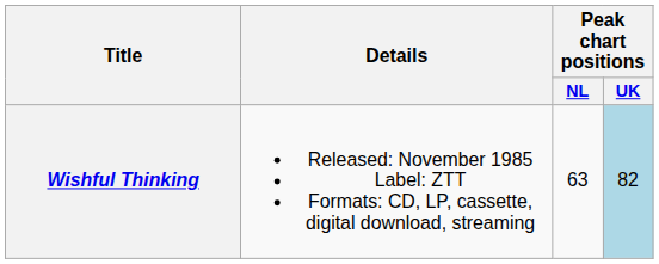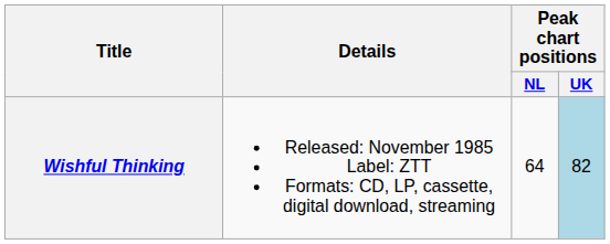 <table class="wikitable plainrowheaders" style="text-align:center;">
 <tr>
 <th scope="col" rowspan="2" style="width:12em;">Title</th>
 <th scope="col" rowspan="2" style="width:16em;">Details</th>
 <th scope="col" colspan="2">Peak chart positions</th>
 </tr>
 <tr>
 <th scope="col" style="width:2.5em;font-size:90%;"><a href='#'>NL</a><br></th>
 <th scope="col" style="width:2.5em;font-size:90%;"><a href='#'>UK</a><br></th>
 </tr>
 <tr>
 <th scope="row"><em><a href='#'>Wishful Thinking</a></em></th>
 <td><br><ul><li>Released: November 1985</li><li>Label: ZTT</li><li>Formats: CD, LP, cassette, digital download, streaming</li></ul></td>
-<td>63</td>
+<td>64</td>
 <td style="background: lightblue;">82</td>
 </tr>
 </table>
